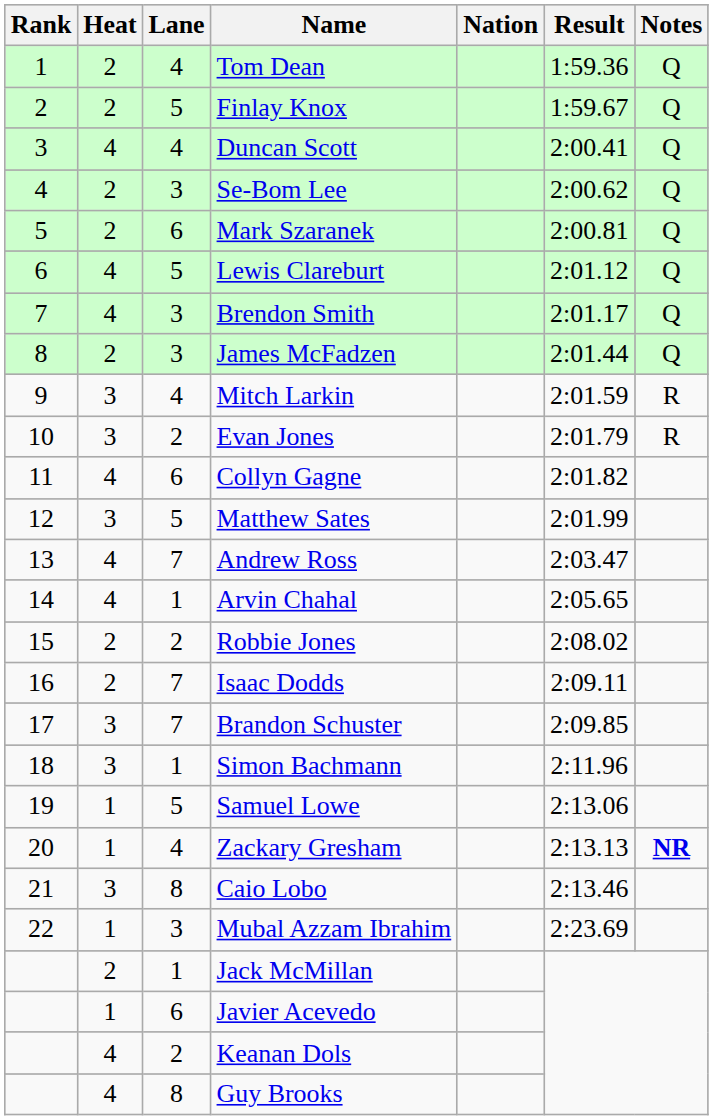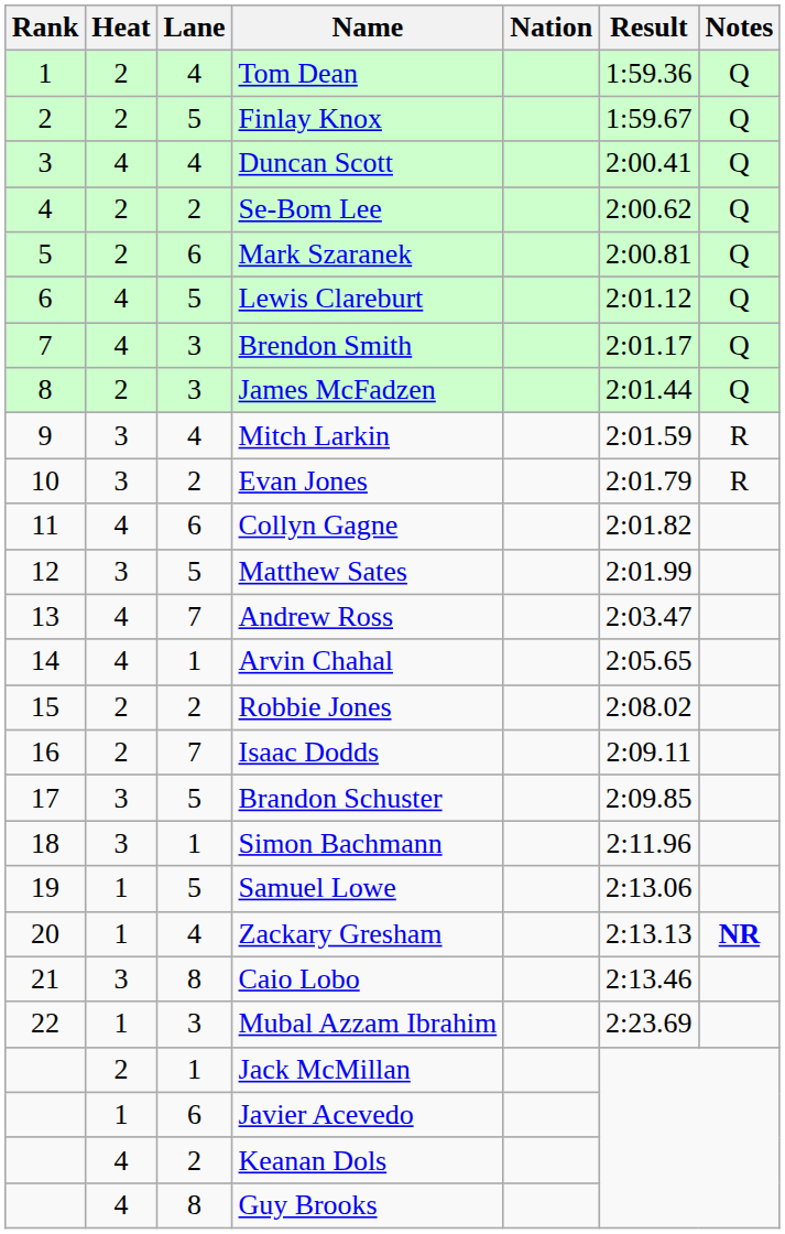 <table class="wikitable sortable" style="text-align:center">
 <tr>
 <th>Rank</th>
 <th>Heat</th>
 <th>Lane</th>
 <th>Name</th>
 <th>Nation</th>
 <th>Result</th>
 <th>Notes</th>
 </tr>
 <tr bgcolor=ccffcc>
 <td>1</td>
 <td>2</td>
 <td>4</td>
 <td align=left><a href='#'>Tom Dean</a></td>
 <td align=left></td>
 <td>1:59.36</td>
 <td>Q</td>
 </tr>
 <tr bgcolor=ccffcc>
 <td>2</td>
 <td>2</td>
 <td>5</td>
 <td align=left><a href='#'>Finlay Knox</a></td>
 <td align=left></td>
 <td>1:59.67</td>
 <td>Q</td>
 </tr>
 <tr bgcolor=ccffcc>
 <td>3</td>
 <td>4</td>
 <td>4</td>
 <td align=left><a href='#'>Duncan Scott</a></td>
 <td align=left></td>
 <td>2:00.41</td>
 <td>Q</td>
 </tr>
 <tr bgcolor=ccffcc>
 <td>4</td>
 <td>2</td>
-<td>3</td>
+<td>2</td>
 <td align=left><a href='#'>Se-Bom Lee</a></td>
 <td align=left></td>
 <td>2:00.62</td>
 <td>Q</td>
 </tr>
 <tr bgcolor=ccffcc>
 <td>5</td>
 <td>2</td>
 <td>6</td>
 <td align=left><a href='#'>Mark Szaranek</a></td>
 <td align=left></td>
 <td>2:00.81</td>
 <td>Q</td>
 </tr>
 <tr bgcolor=ccffcc>
 <td>6</td>
 <td>4</td>
 <td>5</td>
 <td align=left><a href='#'>Lewis Clareburt</a></td>
 <td align=left></td>
 <td>2:01.12</td>
 <td>Q</td>
 </tr>
 <tr bgcolor=ccffcc>
 <td>7</td>
 <td>4</td>
 <td>3</td>
 <td align=left><a href='#'>Brendon Smith</a></td>
 <td align=left></td>
 <td>2:01.17</td>
 <td>Q</td>
 </tr>
 <tr bgcolor=ccffcc>
 <td>8</td>
 <td>2</td>
 <td>3</td>
 <td align=left><a href='#'>James McFadzen</a></td>
 <td align=left></td>
 <td>2:01.44</td>
 <td>Q</td>
 </tr>
 <tr>
 <td>9</td>
 <td>3</td>
 <td>4</td>
 <td align=left><a href='#'>Mitch Larkin</a></td>
 <td align=left></td>
 <td>2:01.59</td>
 <td>R</td>
 </tr>
 <tr>
 <td>10</td>
 <td>3</td>
 <td>2</td>
 <td align=left><a href='#'>Evan Jones</a></td>
 <td align=left></td>
 <td>2:01.79</td>
 <td>R</td>
 </tr>
 <tr>
 <td>11</td>
 <td>4</td>
 <td>6</td>
 <td align=left><a href='#'>Collyn Gagne</a></td>
 <td align=left></td>
 <td>2:01.82</td>
 <td></td>
 </tr>
 <tr>
 <td>12</td>
 <td>3</td>
 <td>5</td>
 <td align=left><a href='#'>Matthew Sates</a></td>
 <td align=left></td>
 <td>2:01.99</td>
 <td></td>
 </tr>
 <tr>
 <td>13</td>
 <td>4</td>
 <td>7</td>
 <td align=left><a href='#'>Andrew Ross</a></td>
 <td align=left></td>
 <td>2:03.47</td>
 <td></td>
 </tr>
 <tr>
 <td>14</td>
 <td>4</td>
 <td>1</td>
 <td align=left><a href='#'>Arvin Chahal</a></td>
 <td align=left></td>
 <td>2:05.65</td>
 <td></td>
 </tr>
 <tr>
 <td>15</td>
 <td>2</td>
 <td>2</td>
 <td align=left><a href='#'>Robbie Jones</a></td>
 <td align=left></td>
 <td>2:08.02</td>
 <td></td>
 </tr>
 <tr>
 <td>16</td>
 <td>2</td>
 <td>7</td>
 <td align=left><a href='#'>Isaac Dodds</a></td>
 <td align=left></td>
 <td>2:09.11</td>
 <td></td>
 </tr>
 <tr>
 <td>17</td>
 <td>3</td>
-<td>7</td>
+<td>5</td>
 <td align=left><a href='#'>Brandon Schuster</a></td>
 <td align=left></td>
 <td>2:09.85</td>
 <td></td>
 </tr>
 <tr>
 <td>18</td>
 <td>3</td>
 <td>1</td>
 <td align=left><a href='#'>Simon Bachmann</a></td>
 <td align=left></td>
 <td>2:11.96</td>
 <td></td>
 </tr>
 <tr>
 <td>19</td>
 <td>1</td>
 <td>5</td>
 <td align="left"><a href='#'>Samuel Lowe</a></td>
 <td align=left></td>
 <td>2:13.06</td>
 <td></td>
 </tr>
 <tr>
 <td>20</td>
 <td>1</td>
 <td>4</td>
 <td align=left><a href='#'>Zackary Gresham</a></td>
 <td align=left></td>
 <td>2:13.13</td>
 <td><strong><a href='#'>NR</a></strong></td>
 </tr>
 <tr>
 <td>21</td>
 <td>3</td>
 <td>8</td>
 <td align=left><a href='#'>Caio Lobo</a></td>
 <td align=left></td>
 <td>2:13.46</td>
 <td></td>
 </tr>
 <tr>
 <td>22</td>
 <td>1</td>
 <td>3</td>
 <td align=left><a href='#'>Mubal Azzam Ibrahim</a></td>
 <td align=left></td>
 <td>2:23.69</td>
 <td></td>
 </tr>
 <tr>
 <td></td>
 <td>2</td>
 <td>1</td>
 <td align=left><a href='#'>Jack McMillan</a></td>
 <td align=left></td>
 <td rowspan=4 colspan=2></td>
 </tr>
 <tr>
 <td></td>
 <td>1</td>
 <td>6</td>
 <td align=left><a href='#'>Javier Acevedo</a></td>
 <td align=left></td>
 </tr>
 <tr>
 <td></td>
 <td>4</td>
 <td>2</td>
 <td align=left><a href='#'>Keanan Dols</a></td>
 <td align=left></td>
 </tr>
 <tr>
 <td></td>
 <td>4</td>
 <td>8</td>
 <td align=left><a href='#'>Guy Brooks</a></td>
 <td align=left></td>
 </tr>
 </table>
